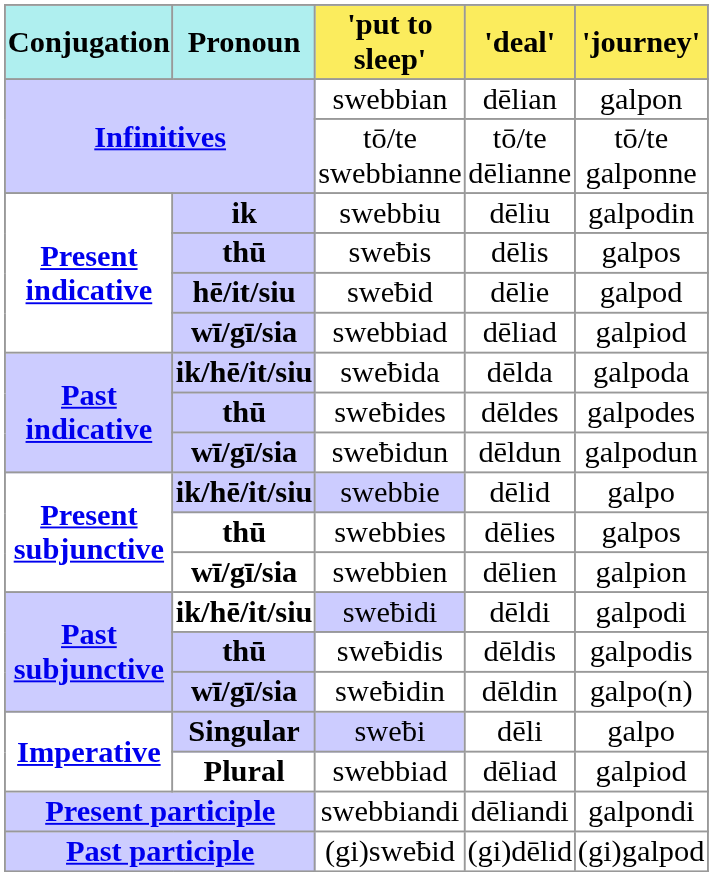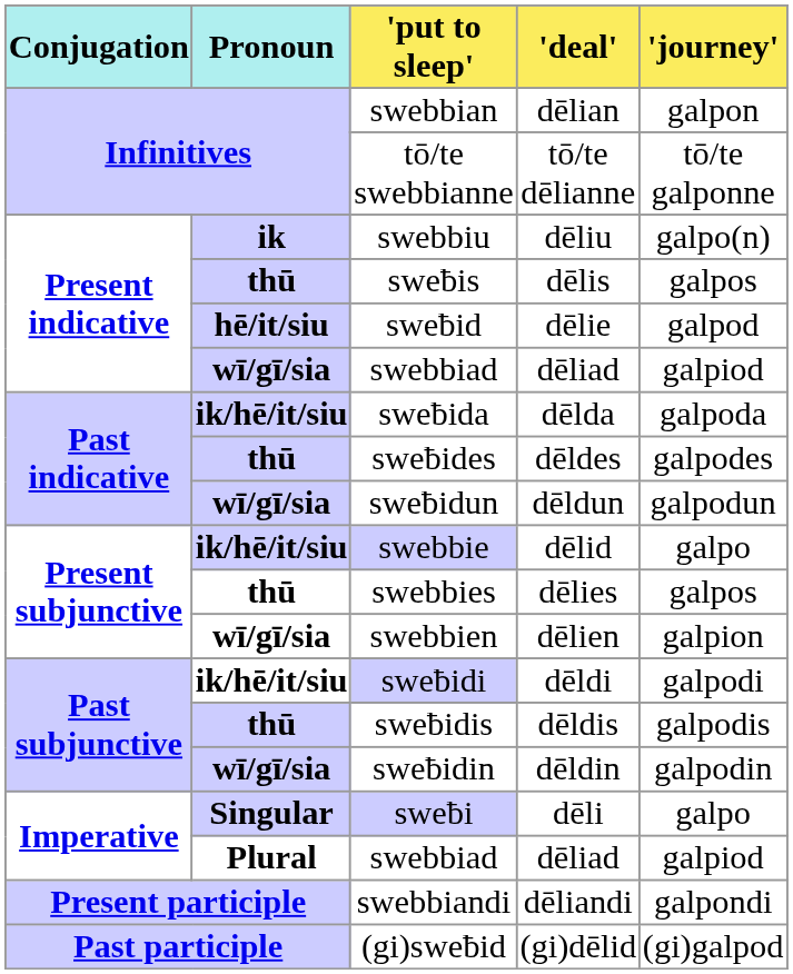 <table width=40% border=1 style="text-align:center; margin:1em 1em 1em 0; border:1px #999 solid; border-collapse:collapse;">
 <tr>
 <th style="background:#afefef;"><strong>Conjugation</strong></th>
 <th style="background:#afefef;"><strong>Pronoun</strong></th>
 <th style="background:#FBEC5D;">'put to sleep'</th>
 <th style="background:#FBEC5D;">'deal'</th>
 <th style="background:#FBEC5D;">'journey'</th>
 </tr>
 <tr>
 <td style="background:#CCCCFF;" rowspan="2" colspan="2"><strong><a href='#'>Infinitives</a></strong></td>
 <td>swebbian</td>
 <td>dēlian</td>
 <td>galpon</td>
 </tr>
 <tr>
 <td>tō/te swebbianne</td>
 <td>tō/te dēlianne</td>
 <td>tō/te galponne</td>
 </tr>
 <tr>
 <td rowspan="4"><strong><a href='#'>Present indicative</a></strong></td>
 <td style="background:#CCCCFF;"><strong>ik</strong></td>
 <td>swebbiu</td>
 <td>dēliu</td>
-<td>galpodin</td>
+<td>galpo(n)</td>
 </tr>
 <tr>
 <td style="background:#CCCCFF;"><strong>thū</strong></td>
 <td>sweƀis</td>
 <td>dēlis</td>
 <td>galpos</td>
 </tr>
 <tr>
 <td style="background:#CCCCFF;"><strong>hē/it/siu</strong></td>
 <td>sweƀid</td>
 <td>dēlie</td>
 <td>galpod</td>
 </tr>
 <tr>
 <td style="background:#CCCCFF;"><strong>wī/gī/sia</strong></td>
 <td>swebbiad</td>
 <td>dēliad</td>
 <td>galpiod</td>
 </tr>
 <tr>
 <td rowspan="3" style="background:#CCCCFF;"><strong><a href='#'>Past indicative</a></strong></td>
 <td style="background:#CCCCFF;"><strong>ik/hē/it/siu</strong></td>
 <td>sweƀida</td>
 <td>dēlda</td>
 <td>galpoda</td>
 </tr>
 <tr>
 <td style="background:#CCCCFF;"><strong>thū</strong></td>
 <td>sweƀides</td>
 <td>dēldes</td>
 <td>galpodes</td>
 </tr>
 <tr>
 <td style="background:#CCCCFF;"><strong>wī/gī/sia</strong></td>
 <td>sweƀidun</td>
 <td>dēldun</td>
 <td>galpodun</td>
 </tr>
 <tr>
 <td rowspan="3"><strong><a href='#'>Present subjunctive</a></strong></td>
 <td style="background:#CCCCFF;"><strong>ik/hē/it/siu</strong></td>
 <td style="background:#CCCCFF;">swebbie</td>
 <td>dēlid</td>
 <td>galpo</td>
 </tr>
 <tr>
 <td><strong>thū</strong></td>
 <td>swebbies</td>
 <td>dēlies</td>
 <td>galpos</td>
 </tr>
 <tr>
 <td><strong>wī/gī/sia</strong></td>
 <td>swebbien</td>
 <td>dēlien</td>
 <td>galpion</td>
 </tr>
 <tr>
 <td rowspan="3" style="background:#CCCCFF;"><strong><a href='#'>Past subjunctive</a></strong></td>
 <td><strong>ik/hē/it/siu</strong></td>
 <td style="background:#CCCCFF;">sweƀidi</td>
 <td>dēldi</td>
 <td>galpodi</td>
 </tr>
 <tr>
 <td style="background:#CCCCFF;"><strong>thū</strong></td>
 <td>sweƀidis</td>
 <td>dēldis</td>
 <td>galpodis</td>
 </tr>
 <tr>
 <td style="background:#CCCCFF;"><strong>wī/gī/sia</strong></td>
 <td>sweƀidin</td>
 <td>dēldin</td>
-<td>galpo(n)</td>
+<td>galpodin</td>
 </tr>
 <tr>
 <td rowspan="2"><strong><a href='#'>Imperative</a></strong></td>
 <td style="background:#CCCCFF;"><strong>Singular</strong></td>
 <td style="background:#CCCCFF;">sweƀi</td>
 <td>dēli</td>
 <td>galpo</td>
 </tr>
 <tr>
 <td><strong>Plural</strong></td>
 <td>swebbiad</td>
 <td>dēliad</td>
 <td>galpiod</td>
 </tr>
 <tr>
 <td style="background:#CCCCFF;" colspan="2"><strong><a href='#'>Present participle</a></strong></td>
 <td>swebbiandi</td>
 <td>dēliandi</td>
 <td>galpondi</td>
 </tr>
 <tr>
 <td style="background:#CCCCFF;" colspan="2"><strong><a href='#'>Past participle</a></strong></td>
 <td>(gi)sweƀid</td>
 <td>(gi)dēlid</td>
 <td>(gi)galpod</td>
 </tr>
 </table>
